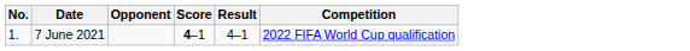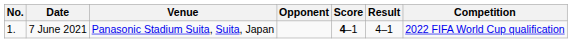 <table class="wikitable sortable">
 <tr>
 <th>No.</th>
 <th>Date</th>
+<th>Venue</th>
 <th>Opponent</th>
 <th>Score</th>
 <th>Result</th>
 <th>Competition</th>
 </tr>
 <tr>
 <td>1.</td>
 <td>7 June 2021</td>
+<td><a href='#'>Panasonic Stadium Suita</a>, <a href='#'>Suita</a>, Japan</td>
 <td></td>
 <td align="center"><strong>4</strong>–1</td>
 <td align="center">4–1</td>
 <td><a href='#'>2022 FIFA World Cup qualification</a></td>
 </tr>
 </table>
